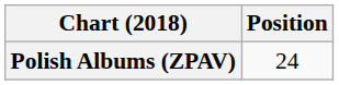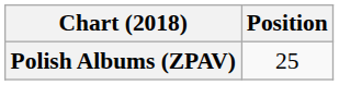 <table class="wikitable plainrowheaders">
 <tr>
 <th scope="col">Chart (2018)</th>
 <th scope="col">Position</th>
 </tr>
 <tr>
 <th scope="row">Polish Albums (ZPAV)</th>
-<td style="text-align:center;">24</td>
+<td style="text-align:center;">25</td>
 </tr>
 </table>
